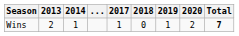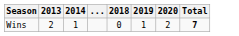 <table class="wikitable">
 <tr>
 <th>Season</th>
 <th>2013</th>
 <th>2014</th>
 <th>...</th>
-<th>2017</th>
 <th>2018</th>
 <th>2019</th>
 <th>2020</th>
 <th><strong>Total </strong></th>
 </tr>
 <tr align=center>
 <td align=left>Wins</td>
 <td>2</td>
 <td>1</td>
 <td></td>
-<td>1</td>
 <td>0</td>
 <td>1</td>
 <td>2</td>
 <td><strong>7</strong></td>
 </tr>
 </table>
